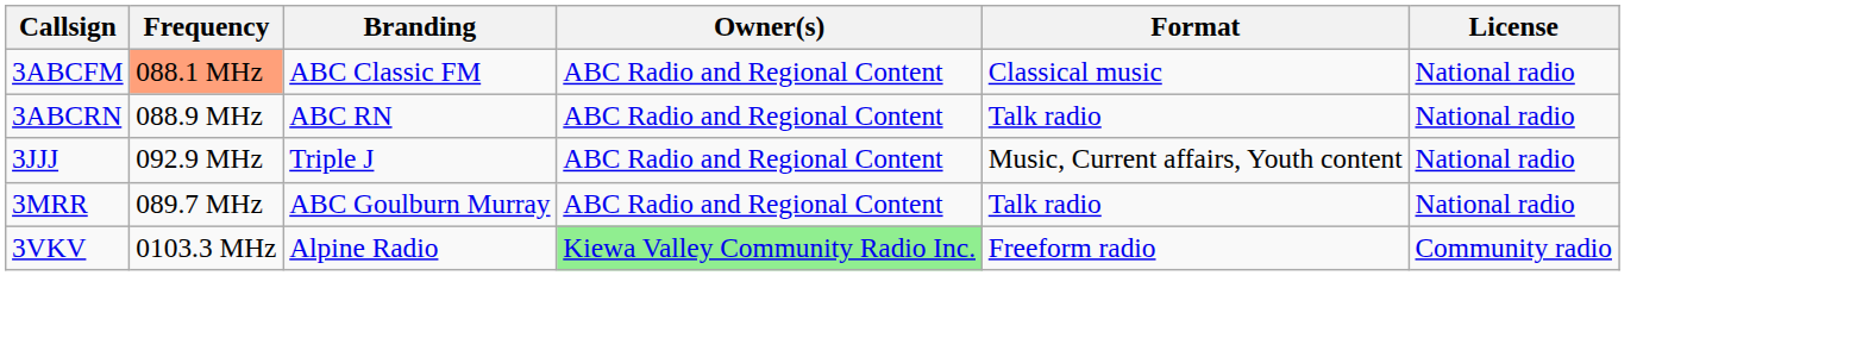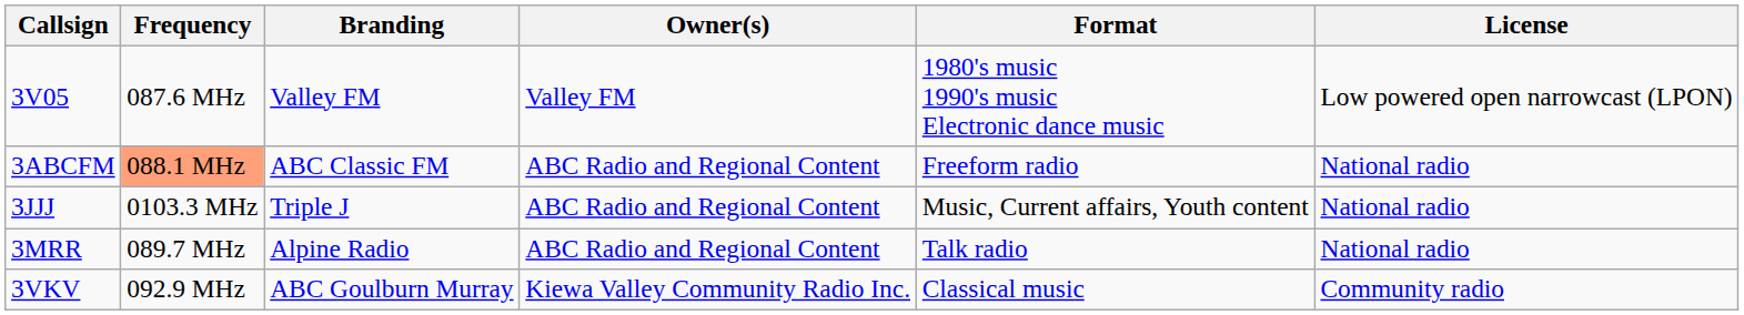 <table class="wikitable sortable">
 <tr>
 <th>Callsign</th>
 <th>Frequency</th>
 <th>Branding</th>
 <th>Owner(s)</th>
 <th>Format</th>
 <th>License</th>
 </tr>
 <tr>
+<td><a href='#'>3V05</a></td>
+<td><span>0</span>87.6 MHz</td>
+<td><a href='#'>Valley FM</a></td>
+<td><a href='#'>Valley FM</a></td>
+<td><a href='#'>1980's music</a><br><a href='#'>1990's music</a><br><a href='#'>Electronic dance music</a></td>
+<td>Low powered open narrowcast (LPON)</td>
+</tr>
+<tr>
 <td><a href='#'>3ABCFM</a></td>
 <td style="background: lightsalmon;"><span>0</span>88.1 MHz</td>
 <td><a href='#'>ABC Classic FM</a></td>
 <td><a href='#'>ABC Radio and Regional Content</a></td>
-<td><a href='#'>Classical music</a></td>
-<td><a href='#'>National radio</a></td>
-</tr>
-<tr>
-<td><a href='#'>3ABCRN</a></td>
-<td><span>0</span>88.9 MHz</td>
-<td><a href='#'>ABC RN</a></td>
-<td><a href='#'>ABC Radio and Regional Content</a></td>
-<td><a href='#'>Talk radio</a></td>
+<td><a href='#'>Freeform radio</a></td>
 <td><a href='#'>National radio</a></td>
 </tr>
 <tr>
 <td><a href='#'>3JJJ</a></td>
-<td><span>0</span>92.9 MHz</td>
+<td><span>0</span>103.3 MHz</td>
 <td><a href='#'>Triple J</a></td>
 <td><a href='#'>ABC Radio and Regional Content</a></td>
 <td>Music, Current affairs, Youth content</td>
 <td><a href='#'>National radio</a></td>
 </tr>
 <tr>
 <td><a href='#'>3MRR</a></td>
 <td><span>0</span>89.7 MHz</td>
-<td><a href='#'>ABC Goulburn Murray</a></td>
+<td><a href='#'>Alpine Radio</a></td>
 <td><a href='#'>ABC Radio and Regional Content</a></td>
 <td><a href='#'>Talk radio</a></td>
 <td><a href='#'>National radio</a></td>
 </tr>
 <tr>
 <td><a href='#'>3VKV</a></td>
-<td><span>0</span>103.3 MHz</td>
-<td><a href='#'>Alpine Radio</a></td>
-<td style="background: lightgreen;"><a href='#'>Kiewa Valley Community Radio Inc.</a></td>
-<td><a href='#'>Freeform radio</a></td>
+<td><span>0</span>92.9 MHz</td>
+<td><a href='#'>ABC Goulburn Murray</a></td>
+<td><a href='#'>Kiewa Valley Community Radio Inc.</a></td>
+<td><a href='#'>Classical music</a></td>
 <td><a href='#'>Community radio</a></td>
 </tr>
 </table>
